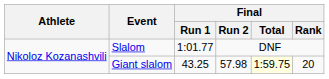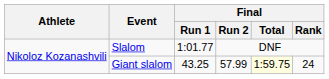 <table class="wikitable">
 <tr>
 <th rowspan="2">Athlete</th>
 <th rowspan="2">Event</th>
 <th colspan="4">Final</th>
 </tr>
 <tr>
 <th>Run 1</th>
 <th>Run 2</th>
 <th>Total</th>
 <th>Rank</th>
 </tr>
 <tr>
 <td rowspan=2><a href='#'>Nikoloz Kozanashvili</a></td>
 <td><a href='#'>Slalom</a></td>
 <td align="center">1:01.77</td>
 <td align="center" colspan=3>DNF</td>
 </tr>
 <tr>
 <td><a href='#'>Giant slalom</a></td>
 <td align="center">43.25</td>
-<td align="center">57.98</td>
+<td align="center">57.99</td>
 <td align="center" style="background: lightyellow;">1:59.75</td>
-<td align="center">20</td>
+<td align="center">24</td>
 </tr>
 </table>
